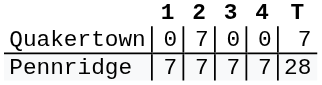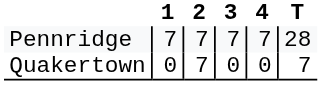 <table style="border-collapse: collapse;">
 <tr>
 <th style="text-align: left;"></th>
 <th style="text-align: center; padding: 0px 3px 0px 3px; width:12px;">1</th>
 <th style="text-align: center; padding: 0px 3px 0px 3px; width:12px;">2</th>
 <th style="text-align: center; padding: 0px 3px 0px 3px; width:12px;">3</th>
 <th style="text-align: center; padding: 0px 3px 0px 3px; width:12px;">4</th>
 <th style="text-align: center; padding: 0px 3px 0px 3px; width:12px;">T</th>
 </tr>
 <tr>
+<td style="background: #f8f9fa; text-align: left; padding: 0px 3px 0px 3px;">Pennridge</td>
+<td style="background: #f8f9fa; border-left: 1px solid black; text-align: right; padding: 0px 3px 0px 3px;">7</td>
+<td style="background: #f8f9fa; border-left: 1px solid black; text-align: right; padding: 0px 3px 0px 3px;">7</td>
+<td style="background: #f8f9fa; border-left: 1px solid black; text-align: right; padding: 0px 3px 0px 3px;">7</td>
+<td style="background: #f8f9fa; border-left: 1px solid black; text-align: right; padding: 0px 3px 0px 3px;">7</td>
+<td style="background: #f8f9fa; border-left: 1px solid black; text-align: right; padding: 0px 3px 0px 3px;">28</td>
+</tr>
+<tr>
 <td style="text-align: left; border-bottom: 1px solid black; padding: 0px 3px 0px 3px;">Quakertown</td>
 <td style="border-left: 1px solid black; border-bottom: 1px solid black; text-align: right; padding: 0px 3px 0px 3px;">0</td>
 <td style="border-left: 1px solid black; border-bottom: 1px solid black; text-align: right; padding: 0px 3px 0px 3px;">7</td>
 <td style="border-left: 1px solid black; border-bottom: 1px solid black; text-align: right; padding: 0px 3px 0px 3px;">0</td>
 <td style="border-left: 1px solid black; border-bottom: 1px solid black; text-align: right; padding: 0px 3px 0px 3px;">0</td>
 <td style="border-left: 1px solid black; border-bottom: 1px solid black; text-align: right; padding: 0px 3px 0px 3px;">7</td>
 </tr>
-<tr>
-<td style="background: #f8f9fa; text-align: left; padding: 0px 3px 0px 3px;">Pennridge</td>
-<td style="background: #f8f9fa; border-left: 1px solid black; text-align: right; padding: 0px 3px 0px 3px;">7</td>
-<td style="background: #f8f9fa; border-left: 1px solid black; text-align: right; padding: 0px 3px 0px 3px;">7</td>
-<td style="background: #f8f9fa; border-left: 1px solid black; text-align: right; padding: 0px 3px 0px 3px;">7</td>
-<td style="background: #f8f9fa; border-left: 1px solid black; text-align: right; padding: 0px 3px 0px 3px;">7</td>
-<td style="background: #f8f9fa; border-left: 1px solid black; text-align: right; padding: 0px 3px 0px 3px;">28</td>
-</tr>
 </table>
